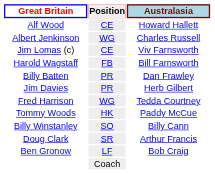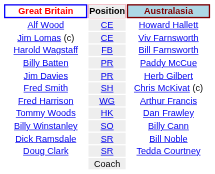 <table align=right style="font-size:90%; margin-left:1em">
 <tr bgcolor=#FF0033>
 <th align="centre" width="126" style="border: 2px solid blue; background: white; color: red">Great Britain</th>
 <th align="center" style="background: #eeeeee; color: black">Position</th>
 <th align="centre" style="width:126px; border: 2px solid maroon; background: lightblue; color: maroon">Australasia</th>
 </tr>
 <tr>
 <td align="center"><a href='#'>Alf Wood</a></td>
 <td align="center" style="background: #eeeeee"><a href='#'>CE</a></td>
 <td align="center"><a href='#'>Howard Hallett</a></td>
-</tr>
-<tr>
-<td align="center"><a href='#'>Albert Jenkinson</a></td>
-<td align="center" style="background: #eeeeee"><a href='#'>WG</a></td>
-<td align="center"><a href='#'>Charles Russell</a></td>
 </tr>
 <tr>
 <td align="center"><a href='#'>Jim Lomas</a> (c)</td>
 <td align="center" style="background: #eeeeee"><a href='#'>CE</a></td>
 <td align="center"><a href='#'>Viv Farnsworth</a></td>
 </tr>
 <tr>
 <td align="center"><a href='#'>Harold Wagstaff</a></td>
 <td align="center" style="background: #eeeeee"><a href='#'>FB</a></td>
 <td align="center"><a href='#'>Bill Farnsworth</a></td>
 </tr>
 <tr>
 <td align="center"><a href='#'>Billy Batten</a></td>
 <td align="center" style="background: #eeeeee"><a href='#'>PR</a></td>
-<td align="center"><a href='#'>Dan Frawley</a></td>
+<td align="center"><a href='#'>Paddy McCue</a></td>
 </tr>
 <tr>
 <td align="center"><a href='#'>Jim Davies</a></td>
 <td align="center" style="background: #eeeeee"><a href='#'>PR</a></td>
 <td align="center"><a href='#'>Herb Gilbert</a></td>
 </tr>
 <tr>
+<td align="center"><a href='#'>Fred Smith</a></td>
+<td align="center" style="background: #eeeeee"><a href='#'>SH</a></td>
+<td align="center"><a href='#'>Chris McKivat</a> (c)</td>
+</tr>
+<tr>
 <td align="center"><a href='#'>Fred Harrison</a></td>
 <td align="center" style="background: #eeeeee"><a href='#'>WG</a></td>
-<td align="center"><a href='#'>Tedda Courtney</a></td>
+<td align="center"><a href='#'>Arthur Francis</a></td>
 </tr>
 <tr>
 <td align="center"><a href='#'>Tommy Woods</a></td>
 <td align="center" style="background: #eeeeee"><a href='#'>HK</a></td>
-<td align="center"><a href='#'>Paddy McCue</a></td>
+<td align="center"><a href='#'>Dan Frawley</a></td>
 </tr>
 <tr>
 <td align="center"><a href='#'>Billy Winstanley</a></td>
 <td align="center" style="background: #eeeeee"><a href='#'>SO</a></td>
 <td align="center"><a href='#'>Billy Cann</a></td>
 </tr>
 <tr>
+<td align="center"><a href='#'>Dick Ramsdale</a></td>
+<td align="center" style="background: #eeeeee"><a href='#'>SR</a></td>
+<td align="center"><a href='#'>Bill Noble</a></td>
+</tr>
+<tr>
 <td align="center"><a href='#'>Doug Clark</a></td>
 <td align="center" style="background: #eeeeee"><a href='#'>SR</a></td>
-<td align="center"><a href='#'>Arthur Francis</a></td>
-</tr>
-<tr>
-<td align="center"><a href='#'>Ben Gronow</a></td>
-<td align="center" style="background: #eeeeee"><a href='#'>LF</a></td>
-<td align="center"><a href='#'>Bob Craig</a></td>
+<td align="center"><a href='#'>Tedda Courtney</a></td>
 </tr>
 <tr>
 <td align="center"></td>
 <td align="center" style="background: #eeeeee">Coach</td>
 <td align="center"></td>
 </tr>
 </table>
